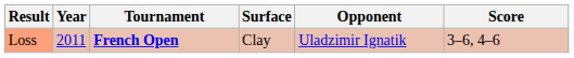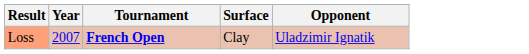 <table class="sortable wikitable">
 <tr>
 <th style="width:40px;">Result</th>
 <th style="width:30px;">Year</th>
 <th style="width:150px;">Tournament</th>
 <th style="width:50px;">Surface</th>
 <th style="width:150px;">Opponent</th>
-<th style="width:125px;" class="unsortable">Score</th>
 </tr>
 <tr style="background:#ebc2af;">
 <td style="background:#ffa07a;">Loss</td>
-<td><a href='#'>2011</a></td>
+<td><a href='#'>2007</a></td>
 <td><strong><a href='#'>French Open</a></strong></td>
 <td>Clay</td>
 <td> <a href='#'>Uladzimir Ignatik</a></td>
-<td>3–6, 4–6</td>
 </tr>
 </table>
